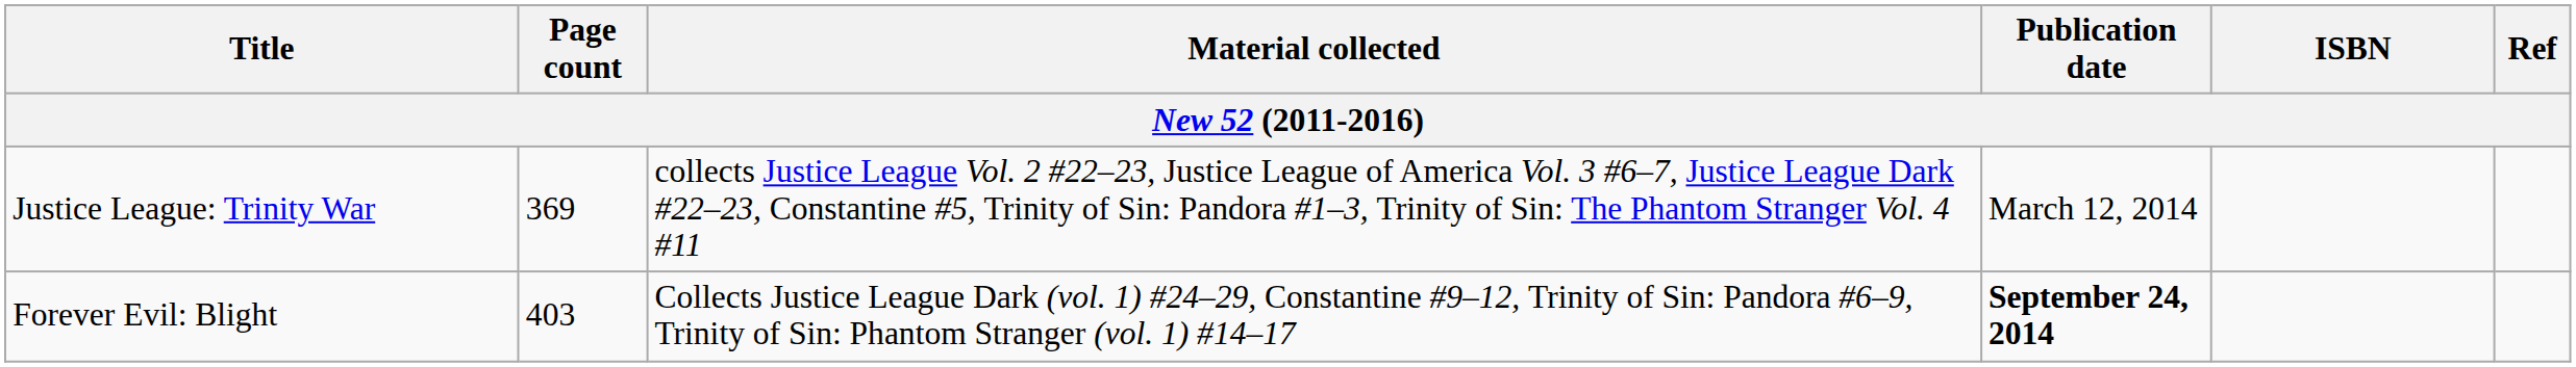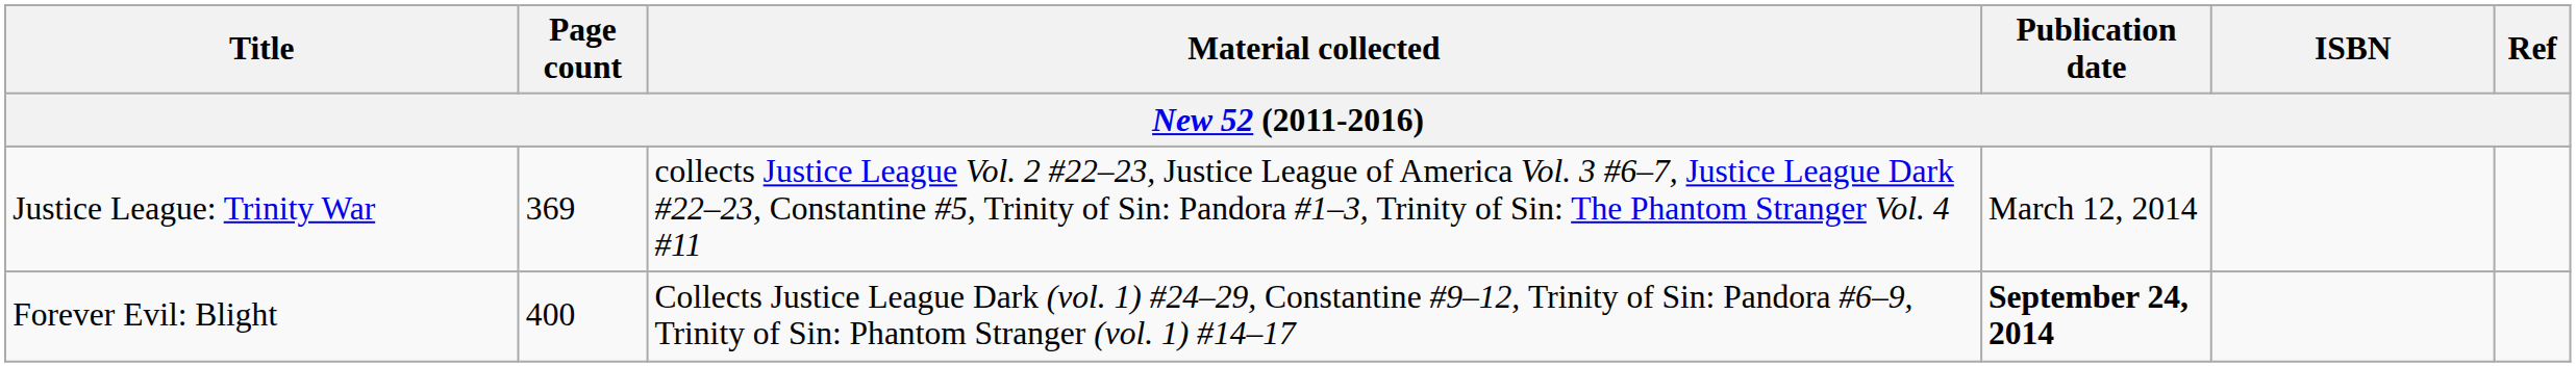 <table class="wikitable collapsible collapsed sortable" width=99%>
 <tr>
 <th scope="col" width="20%">Title</th>
 <th scope="col">Page count</th>
 <th scope="col">Material collected</th>
 <th scope="col" width="9%">Publication date</th>
 <th scope="col" width="11%" class=unsortable>ISBN</th>
 <th scope="col" width="3%" class=unsortable>Ref</th>
 </tr>
 <tr>
 <th colspan="6"><em><a href='#'>New 52</a></em> (2011-2016)</th>
 </tr>
 <tr>
 <td scope="row">Justice League: <a href='#'>Trinity War</a><em></td>
 <td>369</td>
 <td>collects </em><a href='#'>Justice League</a><em> Vol. 2 #22–23, </em>Justice League of America<em> Vol. 3 #6–7, </em><a href='#'>Justice League Dark</a><em> #22–23, </em>Constantine<em> #5, </em>Trinity of Sin: Pandora<em> #1–3, </em>Trinity of Sin: <a href='#'>The Phantom Stranger</a><em> Vol. 4 #11</td>
 <td>March 12, 2014</td>
 <td></td>
 </tr>
 <tr>
 <td scope="row"></em>Forever Evil: Blight<em></td>
-<td>403</td>
+<td>400</td>
 <td>Collects </em>Justice League Dark<em> (vol. 1) #24–29, </em>Constantine<em> #9–12, </em>Trinity of Sin: Pandora<em> #6–9, </em>Trinity of Sin: Phantom Stranger<em> (vol. 1) #14–17</td>
 <td><strong>September 24, 2014</strong></td>
 <td></td>
 <td></td>
 </tr>
 </table>
